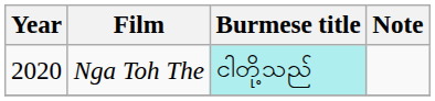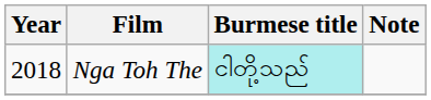 <table class="wikitable sortable">
 <tr>
 <th>Year</th>
 <th>Film</th>
 <th>Burmese title</th>
 <th>Note</th>
 </tr>
 <tr>
-<td>2020</td>
+<td>2018</td>
 <td><em>Nga Toh The</em></td>
 <td style="background: paleturquoise;">ငါတို့သည်</td>
 <td></td>
 </tr>
 <tr>
 </tr>
 </table>
